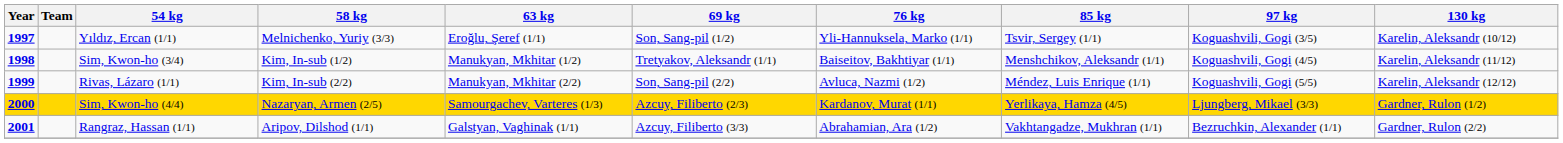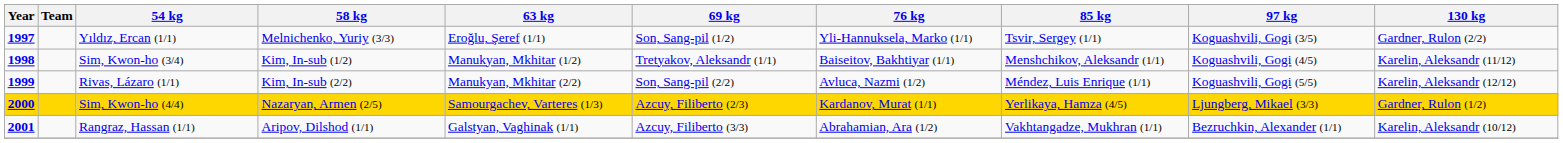 <table class="wikitable sortable"  style="font-size: 85%">
 <tr>
 <th>Year</th>
 <th>Team</th>
 <th width=200><a href='#'>54 kg</a></th>
 <th width=200><a href='#'>58 kg</a></th>
 <th width=200><a href='#'>63 kg</a></th>
 <th width=200><a href='#'>69 kg</a></th>
 <th width=200><a href='#'>76 kg</a></th>
 <th width=200><a href='#'>85 kg</a></th>
 <th width=200><a href='#'>97 kg</a></th>
 <th width=200><a href='#'>130 kg</a></th>
 </tr>
 <tr>
 <td><strong><a href='#'>1997</a></strong></td>
 <td></td>
 <td> <a href='#'>Yıldız, Ercan</a> <small>(1/1)</small></td>
 <td> <a href='#'>Melnichenko, Yuriy</a> <small>(3/3)</small></td>
 <td> <a href='#'>Eroğlu, Şeref</a> <small>(1/1)</small></td>
 <td> <a href='#'>Son, Sang-pil</a> <small>(1/2)</small></td>
 <td> <a href='#'>Yli-Hannuksela, Marko</a> <small>(1/1)</small></td>
 <td> <a href='#'>Tsvir, Sergey</a> <small>(1/1)</small></td>
 <td> <a href='#'>Koguashvili, Gogi</a> <small>(3/5)</small></td>
-<td> <a href='#'>Karelin, Aleksandr</a> <small>(10/12)</small></td>
+<td> <a href='#'>Gardner, Rulon</a> <small>(2/2)</small></td>
 </tr>
 <tr>
 <td><strong><a href='#'>1998</a></strong></td>
 <td></td>
 <td> <a href='#'>Sim, Kwon-ho</a> <small>(3/4)</small></td>
 <td> <a href='#'>Kim, In-sub</a> <small>(1/2)</small></td>
 <td> <a href='#'>Manukyan, Mkhitar</a> <small>(1/2)</small></td>
 <td> <a href='#'>Tretyakov, Aleksandr</a> <small>(1/1)</small></td>
 <td> <a href='#'>Baiseitov, Bakhtiyar</a> <small>(1/1)</small></td>
 <td> <a href='#'>Menshchikov, Aleksandr</a> <small>(1/1)</small></td>
 <td> <a href='#'>Koguashvili, Gogi</a> <small>(4/5)</small></td>
 <td> <a href='#'>Karelin, Aleksandr</a> <small>(11/12)</small></td>
 </tr>
 <tr>
 <td><strong><a href='#'>1999</a></strong></td>
 <td></td>
 <td> <a href='#'>Rivas, Lázaro</a> <small>(1/1)</small></td>
 <td> <a href='#'>Kim, In-sub</a> <small>(2/2)</small></td>
 <td> <a href='#'>Manukyan, Mkhitar</a> <small>(2/2)</small></td>
 <td> <a href='#'>Son, Sang-pil</a> <small>(2/2)</small></td>
 <td> <a href='#'>Avluca, Nazmi</a> <small>(1/2)</small></td>
 <td> <a href='#'>Méndez, Luis Enrique</a> <small>(1/1)</small></td>
 <td> <a href='#'>Koguashvili, Gogi</a> <small>(5/5)</small></td>
 <td> <a href='#'>Karelin, Aleksandr</a> <small>(12/12)</small></td>
 </tr>
 <tr>
 <td bgcolor="GOLD"><strong><a href='#'>2000</a></strong></td>
 <td bgcolor="GOLD"></td>
 <td bgcolor="GOLD"> <a href='#'>Sim, Kwon-ho</a> <small>(4/4)</small></td>
 <td bgcolor="GOLD"> <a href='#'>Nazaryan, Armen</a> <small>(2/5)</small></td>
 <td bgcolor="GOLD"> <a href='#'>Samourgachev, Varteres</a> <small>(1/3)</small></td>
 <td bgcolor="GOLD"> <a href='#'>Azcuy, Filiberto</a> <small>(2/3)</small></td>
 <td bgcolor="GOLD"> <a href='#'>Kardanov, Murat</a> <small>(1/1)</small></td>
 <td bgcolor="GOLD"> <a href='#'>Yerlikaya, Hamza</a> <small>(4/5)</small></td>
 <td bgcolor="GOLD"> <a href='#'>Ljungberg, Mikael</a> <small>(3/3)</small></td>
 <td bgcolor="GOLD"> <a href='#'>Gardner, Rulon</a> <small>(1/2)</small></td>
 </tr>
 <tr>
 <td><strong><a href='#'>2001</a></strong></td>
 <td></td>
 <td> <a href='#'>Rangraz, Hassan</a> <small>(1/1)</small></td>
 <td> <a href='#'>Aripov, Dilshod</a> <small>(1/1)</small></td>
 <td> <a href='#'>Galstyan, Vaghinak</a> <small>(1/1)</small></td>
 <td> <a href='#'>Azcuy, Filiberto</a> <small>(3/3)</small></td>
 <td> <a href='#'>Abrahamian, Ara</a> <small>(1/2)</small></td>
 <td> <a href='#'>Vakhtangadze, Mukhran</a> <small>(1/1)</small></td>
 <td> <a href='#'>Bezruchkin, Alexander</a> <small>(1/1)</small></td>
-<td> <a href='#'>Gardner, Rulon</a> <small>(2/2)</small></td>
+<td> <a href='#'>Karelin, Aleksandr</a> <small>(10/12)</small></td>
 </tr>
 <tr>
 </tr>
 </table>
